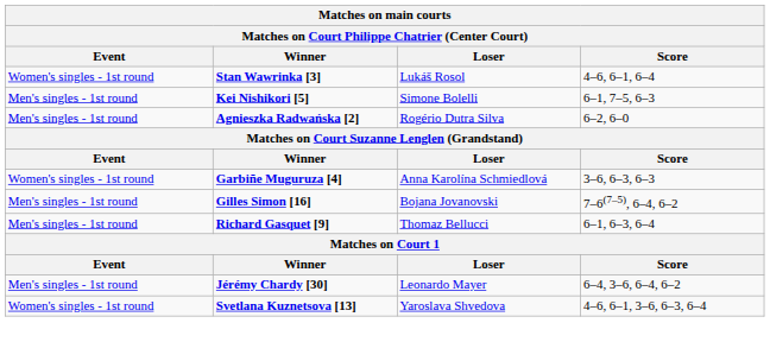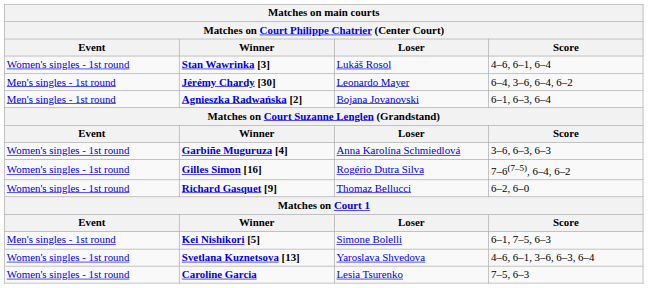 <table class="wikitable collapsible uncollapsed" style=margin:auto>
 <tr>
 <th colspan=4 style=white-space:nowrap>Matches on main courts</th>
 </tr>
 <tr>
 <th colspan=4><strong>Matches on <a href='#'>Court Philippe Chatrier</a> (Center Court)</strong></th>
 </tr>
 <tr>
 <th width=250>Event</th>
 <th width=220>Winner</th>
 <th width=220>Loser</th>
 <th width=220>Score</th>
 </tr>
 <tr>
 <td><a href='#'>Women's singles - 1st round</a></td>
 <td><strong> <a href='#'>Stan Wawrinka</a> [3]</strong></td>
 <td> <a href='#'>Lukáš Rosol</a></td>
 <td>4–6, 6–1, 6–4</td>
 </tr>
 <tr>
 <td><a href='#'>Men's singles - 1st round</a></td>
-<td><strong> <a href='#'>Kei Nishikori</a> [5]</strong></td>
-<td> <a href='#'>Simone Bolelli</a></td>
-<td>6–1, 7–5, 6–3</td>
+<td> <strong><a href='#'>Jérémy Chardy</a> [30]</strong></td>
+<td> <a href='#'>Leonardo Mayer</a></td>
+<td>6–4, 3–6, 6–4, 6–2</td>
 </tr>
 <tr>
 <td><a href='#'>Men's singles - 1st round</a></td>
 <td><strong> <a href='#'>Agnieszka Radwańska</a> [2]</strong></td>
-<td> <a href='#'>Rogério Dutra Silva</a></td>
-<td>6–2, 6–0</td>
+<td> <a href='#'>Bojana Jovanovski</a></td>
+<td>6–1, 6–3, 6–4</td>
 </tr>
 <tr>
 <th colspan=4><strong>Matches on <a href='#'>Court Suzanne Lenglen</a> (Grandstand)</strong></th>
 </tr>
 <tr>
 <th width=250>Event</th>
 <th width=220>Winner</th>
 <th width=220>Loser</th>
 <th width=220>Score</th>
 </tr>
 <tr>
 <td><a href='#'>Women's singles - 1st round</a></td>
 <td> <strong><a href='#'>Garbiñe Muguruza</a> [4]</strong></td>
 <td> <a href='#'>Anna Karolína Schmiedlová</a></td>
 <td>3–6, 6–3, 6–3</td>
 </tr>
 <tr>
-<td><a href='#'>Men's singles - 1st round</a></td>
+<td><a href='#'>Women's singles - 1st round</a></td>
 <td> <strong><a href='#'>Gilles Simon</a> [16]</strong></td>
-<td> <a href='#'>Bojana Jovanovski</a></td>
+<td> <a href='#'>Rogério Dutra Silva</a></td>
 <td>7–6<sup>(7–5)</sup>, 6–4, 6–2</td>
 </tr>
 <tr>
-<td><a href='#'>Men's singles - 1st round</a></td>
+<td><a href='#'>Women's singles - 1st round</a></td>
 <td> <strong><a href='#'>Richard Gasquet</a> [9]</strong></td>
 <td> <a href='#'>Thomaz Bellucci</a></td>
-<td>6–1, 6–3, 6–4</td>
+<td>6–2, 6–0</td>
 </tr>
 <tr>
 <th colspan=4><strong>Matches on <a href='#'>Court 1</a></strong></th>
 </tr>
 <tr>
 <th width=250>Event</th>
 <th width=220>Winner</th>
 <th width=220>Loser</th>
 <th width=220>Score</th>
 </tr>
 <tr>
 <td><a href='#'>Men's singles - 1st round</a></td>
-<td> <strong><a href='#'>Jérémy Chardy</a> [30]</strong></td>
-<td> <a href='#'>Leonardo Mayer</a></td>
-<td>6–4, 3–6, 6–4, 6–2</td>
+<td><strong> <a href='#'>Kei Nishikori</a> [5]</strong></td>
+<td> <a href='#'>Simone Bolelli</a></td>
+<td>6–1, 7–5, 6–3</td>
 </tr>
 <tr>
 <td><a href='#'>Women's singles - 1st round</a></td>
 <td> <strong><a href='#'>Svetlana Kuznetsova</a> [13]</strong></td>
 <td> <a href='#'>Yaroslava Shvedova</a></td>
 <td>4–6, 6–1, 3–6, 6–3, 6–4</td>
 </tr>
+<tr>
+<td><a href='#'>Women's singles - 1st round</a></td>
+<td> <strong><a href='#'>Caroline Garcia</a></strong></td>
+<td> <a href='#'>Lesia Tsurenko</a></td>
+<td>7–5, 6–3</td>
+</tr>
 </table>
